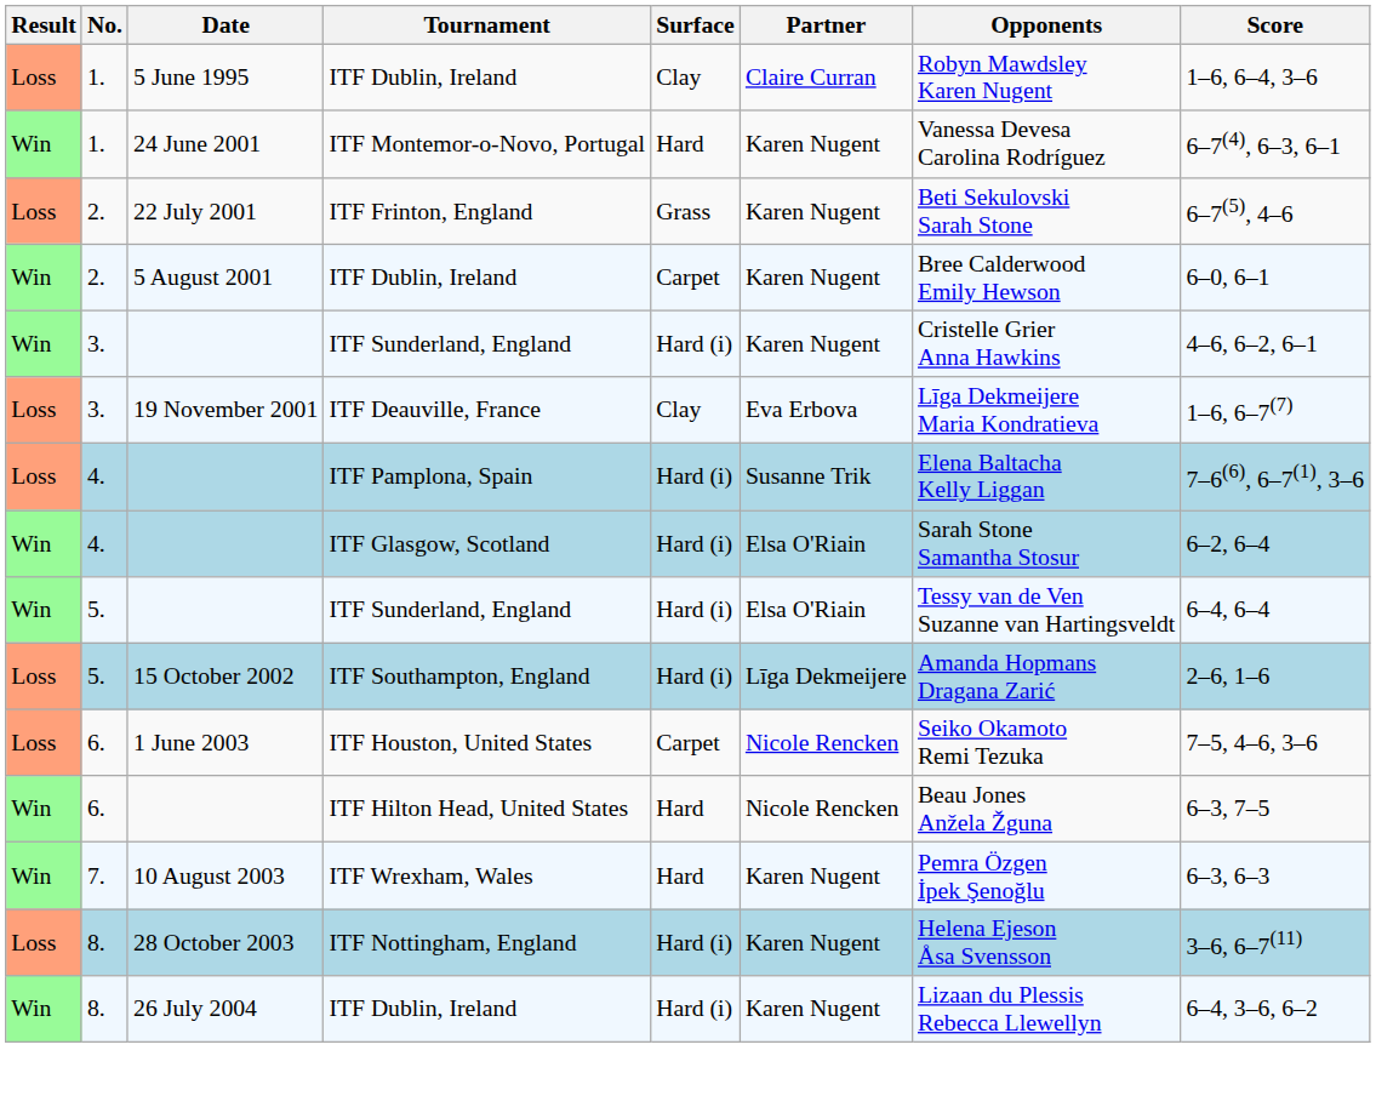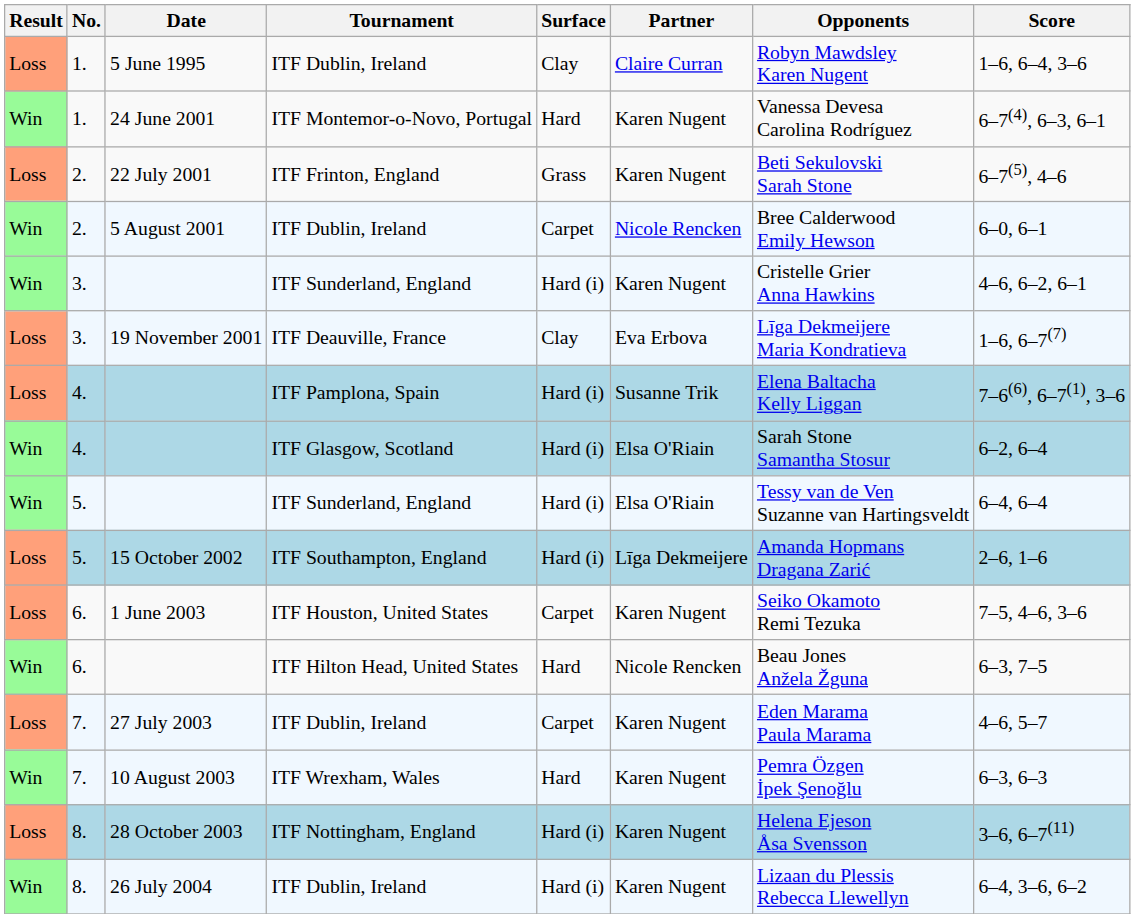 <table class="sortable wikitable" style=font-size:97%>
 <tr>
 <th>Result</th>
 <th>No.</th>
 <th>Date</th>
 <th>Tournament</th>
 <th>Surface</th>
 <th>Partner</th>
 <th>Opponents</th>
 <th>Score</th>
 </tr>
 <tr>
 <td style="background:#ffa07a;">Loss</td>
 <td>1.</td>
 <td>5 June 1995</td>
 <td>ITF Dublin, Ireland</td>
 <td>Clay</td>
 <td> <a href='#'>Claire Curran</a></td>
 <td> <a href='#'>Robyn Mawdsley</a> <br>  <a href='#'>Karen Nugent</a></td>
 <td>1–6, 6–4, 3–6</td>
 </tr>
 <tr>
 <td style="background:#98fb98;">Win</td>
 <td>1.</td>
 <td>24 June 2001</td>
 <td>ITF Montemor-o-Novo, Portugal</td>
 <td>Hard</td>
 <td> Karen Nugent</td>
 <td> Vanessa Devesa <br>  Carolina Rodríguez</td>
 <td>6–7<sup>(4)</sup>, 6–3, 6–1</td>
 </tr>
 <tr>
 <td style="background:#ffa07a;">Loss</td>
 <td>2.</td>
 <td>22 July 2001</td>
 <td>ITF Frinton, England</td>
 <td>Grass</td>
 <td> Karen Nugent</td>
 <td> <a href='#'>Beti Sekulovski</a> <br>  <a href='#'>Sarah Stone</a></td>
 <td>6–7<sup>(5)</sup>, 4–6</td>
 </tr>
 <tr style="background:#f0f8ff;">
 <td style="background:#98fb98;">Win</td>
 <td>2.</td>
 <td>5 August 2001</td>
 <td>ITF Dublin, Ireland</td>
 <td>Carpet</td>
-<td> Karen Nugent</td>
+<td> <a href='#'>Nicole Rencken</a></td>
 <td> Bree Calderwood <br>  <a href='#'>Emily Hewson</a></td>
 <td>6–0, 6–1</td>
 </tr>
 <tr style="background:#f0f8ff;">
 <td style="background:#98fb98;">Win</td>
 <td>3.</td>
 <td></td>
 <td>ITF Sunderland, England</td>
 <td>Hard (i)</td>
 <td> Karen Nugent</td>
 <td> Cristelle Grier <br>  <a href='#'>Anna Hawkins</a></td>
 <td>4–6, 6–2, 6–1</td>
 </tr>
 <tr style="background:#f0f8ff;">
 <td style="background:#ffa07a;">Loss</td>
 <td>3.</td>
 <td>19 November 2001</td>
 <td>ITF Deauville, France</td>
 <td>Clay</td>
 <td> Eva Erbova</td>
 <td> <a href='#'>Līga Dekmeijere</a> <br>  <a href='#'>Maria Kondratieva</a></td>
 <td>1–6, 6–7<sup>(7)</sup></td>
 </tr>
 <tr style="background:lightblue;">
 <td style="background:#ffa07a;">Loss</td>
 <td>4.</td>
 <td></td>
 <td>ITF Pamplona, Spain</td>
 <td>Hard (i)</td>
 <td> Susanne Trik</td>
 <td> <a href='#'>Elena Baltacha</a> <br>  <a href='#'>Kelly Liggan</a></td>
 <td>7–6<sup>(6)</sup>, 6–7<sup>(1)</sup>, 3–6</td>
 </tr>
 <tr style="background:lightblue;">
 <td style="background:#98fb98;">Win</td>
 <td>4.</td>
 <td></td>
 <td>ITF Glasgow, Scotland</td>
 <td>Hard (i)</td>
 <td> Elsa O'Riain</td>
 <td> Sarah Stone <br>  <a href='#'>Samantha Stosur</a></td>
 <td>6–2, 6–4</td>
 </tr>
 <tr style="background:#f0f8ff;">
 <td style="background:#98fb98;">Win</td>
 <td>5.</td>
 <td></td>
 <td>ITF Sunderland, England</td>
 <td>Hard (i)</td>
 <td> Elsa O'Riain</td>
 <td> <a href='#'>Tessy van de Ven</a> <br>  Suzanne van Hartingsveldt</td>
 <td>6–4, 6–4</td>
 </tr>
 <tr style="background:lightblue;">
 <td style="background:#ffa07a;">Loss</td>
 <td>5.</td>
 <td>15 October 2002</td>
 <td>ITF Southampton, England</td>
 <td>Hard (i)</td>
 <td> Līga Dekmeijere</td>
 <td> <a href='#'>Amanda Hopmans</a> <br>  <a href='#'>Dragana Zarić</a></td>
 <td>2–6, 1–6</td>
 </tr>
 <tr>
 <td style="background:#ffa07a;">Loss</td>
 <td>6.</td>
 <td>1 June 2003</td>
 <td>ITF Houston, United States</td>
 <td>Carpet</td>
-<td> <a href='#'>Nicole Rencken</a></td>
+<td> Karen Nugent</td>
 <td> <a href='#'>Seiko Okamoto</a> <br>  Remi Tezuka</td>
 <td>7–5, 4–6, 3–6</td>
 </tr>
 <tr>
 <td style="background:#98fb98;">Win</td>
 <td>6.</td>
 <td></td>
 <td>ITF Hilton Head, United States</td>
 <td>Hard</td>
 <td> Nicole Rencken</td>
 <td> Beau Jones <br>  <a href='#'>Anžela Žguna</a></td>
 <td>6–3, 7–5</td>
+</tr>
+<tr style="background:#f0f8ff;">
+<td style="background:#ffa07a;">Loss</td>
+<td>7.</td>
+<td>27 July 2003</td>
+<td>ITF Dublin, Ireland</td>
+<td>Carpet</td>
+<td> Karen Nugent</td>
+<td> <a href='#'>Eden Marama</a> <br>  <a href='#'>Paula Marama</a></td>
+<td>4–6, 5–7</td>
 </tr>
 <tr style="background:#f0f8ff;">
 <td style="background:#98fb98;">Win</td>
 <td>7.</td>
 <td>10 August 2003</td>
 <td>ITF Wrexham, Wales</td>
 <td>Hard</td>
 <td> Karen Nugent</td>
 <td> <a href='#'>Pemra Özgen</a> <br>  <a href='#'>İpek Şenoğlu</a></td>
 <td>6–3, 6–3</td>
 </tr>
 <tr style="background:lightblue;">
 <td style="background:#ffa07a;">Loss</td>
 <td>8.</td>
 <td>28 October 2003</td>
 <td>ITF Nottingham, England</td>
 <td>Hard (i)</td>
 <td> Karen Nugent</td>
 <td> <a href='#'>Helena Ejeson</a> <br>  <a href='#'>Åsa Svensson</a></td>
 <td>3–6, 6–7<sup>(11)</sup></td>
 </tr>
 <tr style="background:#f0f8ff;">
 <td style="background:#98fb98;">Win</td>
 <td>8.</td>
 <td>26 July 2004</td>
 <td>ITF Dublin, Ireland</td>
 <td>Hard (i)</td>
 <td> Karen Nugent</td>
 <td> <a href='#'>Lizaan du Plessis</a> <br>  <a href='#'>Rebecca Llewellyn</a></td>
 <td>6–4, 3–6, 6–2</td>
 </tr>
 </table>
